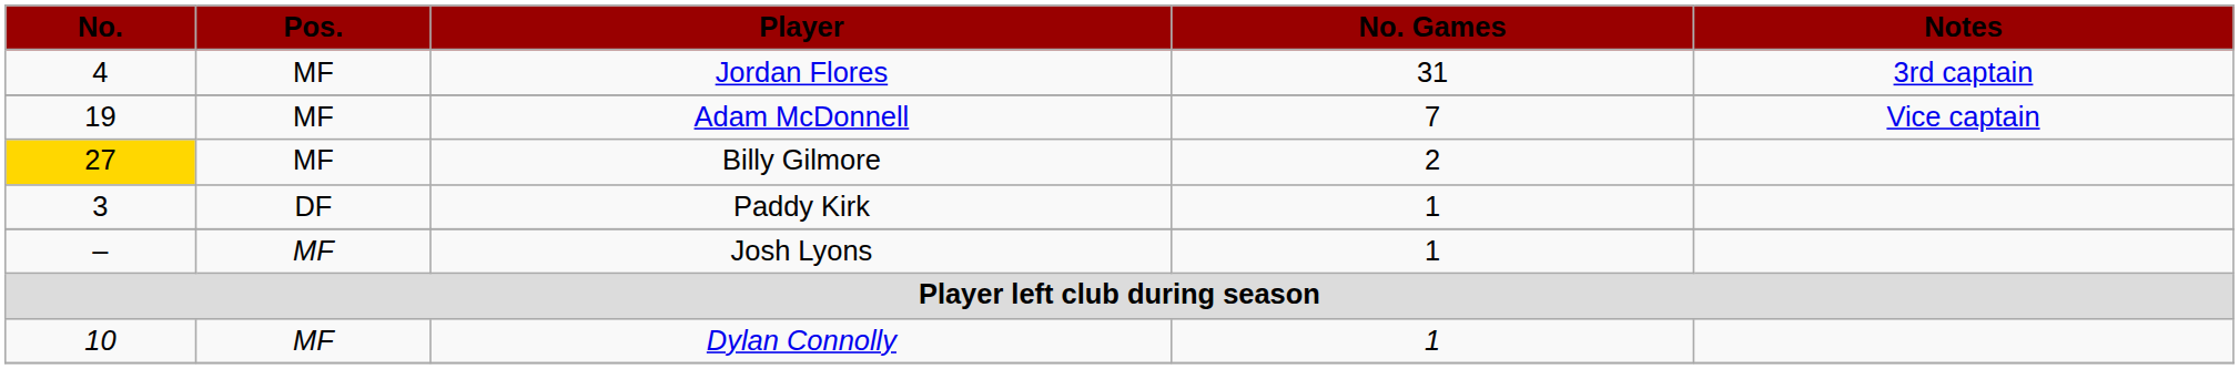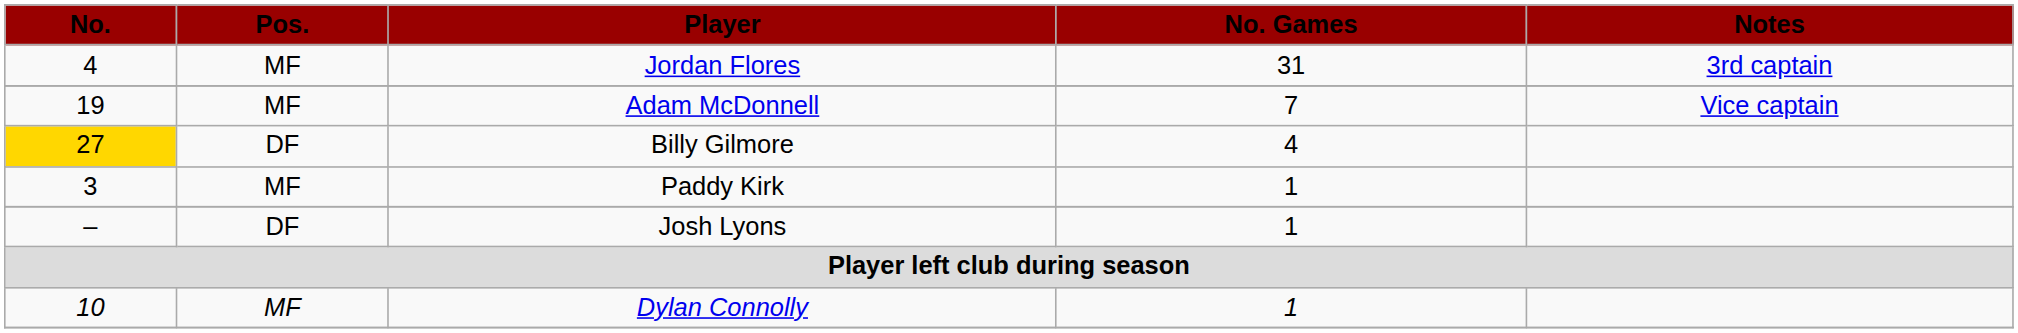 <table class="wikitable" style="text-align:center;width:100%;">
 <tr>
 <th style=background:#990000;color:#000000>No.</th>
 <th style=background:#990000;color:#000000>Pos.</th>
 <th style=background:#990000;color:#000000>Player</th>
 <th style=background:#990000;color:#000000>No. Games</th>
 <th style=background:#990000;color:#000000>Notes</th>
 </tr>
 <tr>
 <td>4</td>
 <td>MF</td>
 <td> <a href='#'>Jordan Flores</a></td>
 <td>31</td>
 <td><a href='#'>3rd captain</a></td>
 </tr>
 <tr>
 </tr>
 <tr>
 <td>19</td>
 <td>MF</td>
 <td> <a href='#'>Adam McDonnell</a></td>
 <td>7</td>
 <td><a href='#'>Vice captain</a></td>
 </tr>
 <tr>
 <td style="background: gold;">27</td>
-<td>MF</td>
+<td>DF</td>
 <td> Billy Gilmore</td>
-<td>2</td>
+<td>4</td>
 <td></td>
 </tr>
 <tr>
 <td>3</td>
-<td>DF</td>
+<td>MF</td>
 <td> Paddy Kirk</td>
 <td>1</td>
 <td></td>
 </tr>
 <tr>
 </tr>
 <tr>
 <td>–</td>
-<td><em>MF</em></td>
+<td>DF</td>
 <td> Josh Lyons</td>
 <td>1</td>
 <td></td>
 </tr>
 <tr>
 <th colspan=12 style=background:#dcdcdc>Player left club during season</th>
 </tr>
 <tr>
 <td><em>10</em></td>
 <td><em>MF</em></td>
 <td> <em><a href='#'>Dylan Connolly</a></em></td>
 <td><em>1</em></td>
 <td></td>
 </tr>
 <tr>
 </tr>
 </table>
